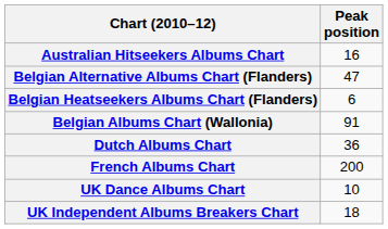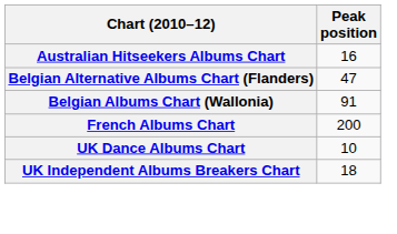 <table class="wikitable sortable plainrowheaders" style="text-align:center">
 <tr>
 <th scope="col">Chart (2010–12)</th>
 <th scope="col">Peak<br>position</th>
 </tr>
 <tr>
 <th scope="row"><a href='#'>Australian Hitseekers Albums Chart</a></th>
 <td>16</td>
 </tr>
 <tr>
 <th scope="row"><a href='#'>Belgian Alternative Albums Chart</a> (Flanders)</th>
 <td>47</td>
 </tr>
 <tr>
-<th scope="row"><a href='#'>Belgian Heatseekers Albums Chart</a> (Flanders)</th>
-<td>6</td>
-</tr>
-<tr>
 <th scope="row"><a href='#'>Belgian Albums Chart</a> (Wallonia)</th>
 <td>91</td>
-</tr>
-<tr>
-<th scope="row"><a href='#'>Dutch Albums Chart</a></th>
-<td>36</td>
 </tr>
 <tr>
 <th scope="row"><a href='#'>French Albums Chart</a></th>
 <td>200</td>
 </tr>
 <tr>
 <th scope="row"><a href='#'>UK Dance Albums Chart</a></th>
 <td>10</td>
 </tr>
 <tr>
 <th scope="row"><a href='#'>UK Independent Albums Breakers Chart</a></th>
 <td>18</td>
 </tr>
 </table>
